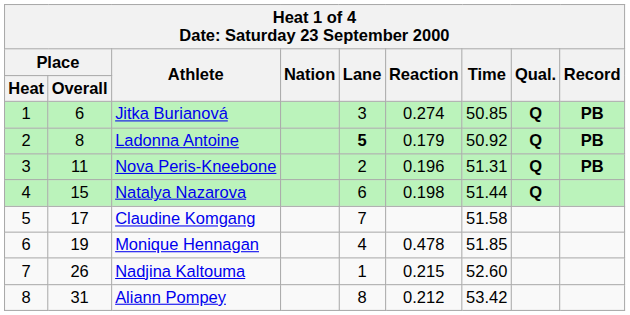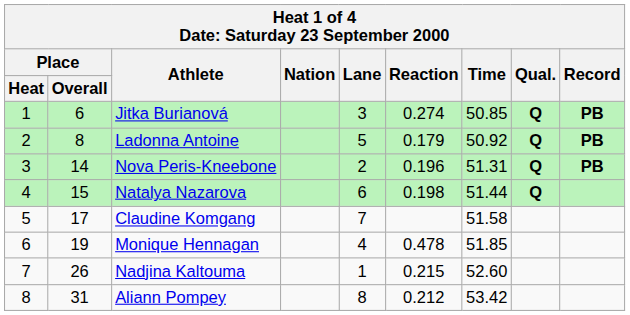 <table class="wikitable sortable">
 <tr>
 <th colspan=9>Heat 1 of 4 <br> Date: Saturday 23 September 2000 <br></th>
 </tr>
 <tr>
 <th colspan=2>Place</th>
 <th rowspan=2>Athlete</th>
 <th rowspan=2>Nation</th>
 <th rowspan=2>Lane</th>
 <th rowspan=2>Reaction</th>
 <th rowspan=2>Time</th>
 <th rowspan=2>Qual.</th>
 <th rowspan=2>Record</th>
 </tr>
 <tr>
 <th>Heat</th>
 <th>Overall</th>
 </tr>
 <tr bgcolor = "bbf3bb">
 <td align="center">1</td>
 <td align="center">6</td>
 <td align="left"><a href='#'>Jitka Burianová</a></td>
 <td align="left"></td>
 <td align="center">3</td>
 <td align="center">0.274</td>
 <td align="center">50.85</td>
 <td align="center"><strong>Q </strong></td>
 <td align="center"><strong>PB</strong></td>
 </tr>
 <tr bgcolor = "bbf3bb">
 <td align="center">2</td>
 <td align="center">8</td>
 <td align="left"><a href='#'>Ladonna Antoine</a></td>
 <td align="left"></td>
-<td align="center"><strong>5</strong></td>
+<td align="center">5</td>
 <td align="center">0.179</td>
 <td align="center">50.92</td>
 <td align="center"><strong>Q </strong></td>
 <td align="center"><strong>PB</strong></td>
 </tr>
 <tr bgcolor = "bbf3bb">
 <td align="center">3</td>
-<td align="center">11</td>
+<td align="center">14</td>
 <td align="left"><a href='#'>Nova Peris-Kneebone</a></td>
 <td align="left"></td>
 <td align="center">2</td>
 <td align="center">0.196</td>
 <td align="center">51.31</td>
 <td align="center"><strong>Q</strong></td>
 <td align="center"><strong>PB</strong></td>
 </tr>
 <tr bgcolor = "bbf3bb">
 <td align="center">4</td>
 <td align="center">15</td>
 <td align="left"><a href='#'>Natalya Nazarova</a></td>
 <td align="left"></td>
 <td align="center">6</td>
 <td align="center">0.198</td>
 <td align="center">51.44</td>
 <td align="center"><strong>Q</strong></td>
 <td align="center"></td>
 </tr>
 <tr>
 <td align="center">5</td>
 <td align="center">17</td>
 <td align="left"><a href='#'>Claudine Komgang</a></td>
 <td align="left"></td>
 <td align="center">7</td>
 <td align="center"></td>
 <td align="center">51.58</td>
 <td align="center"></td>
 <td align="center"></td>
 </tr>
 <tr>
 <td align="center">6</td>
 <td align="center">19</td>
 <td align="left"><a href='#'>Monique Hennagan</a></td>
 <td align="left"></td>
 <td align="center">4</td>
 <td align="center">0.478</td>
 <td align="center">51.85</td>
 <td align="center"></td>
 <td align="center"></td>
 </tr>
 <tr>
 <td align="center">7</td>
 <td align="center">26</td>
 <td align="left"><a href='#'>Nadjina Kaltouma</a></td>
 <td align="left"></td>
 <td align="center">1</td>
 <td align="center">0.215</td>
 <td align="center">52.60</td>
 <td align="center"></td>
 <td align="center"></td>
 </tr>
 <tr>
 <td align="center">8</td>
 <td align="center">31</td>
 <td align="left"><a href='#'>Aliann Pompey</a></td>
 <td align="left"></td>
 <td align="center">8</td>
 <td align="center">0.212</td>
 <td align="center">53.42</td>
 <td align="center"></td>
 <td align="center"></td>
 </tr>
 </table>
